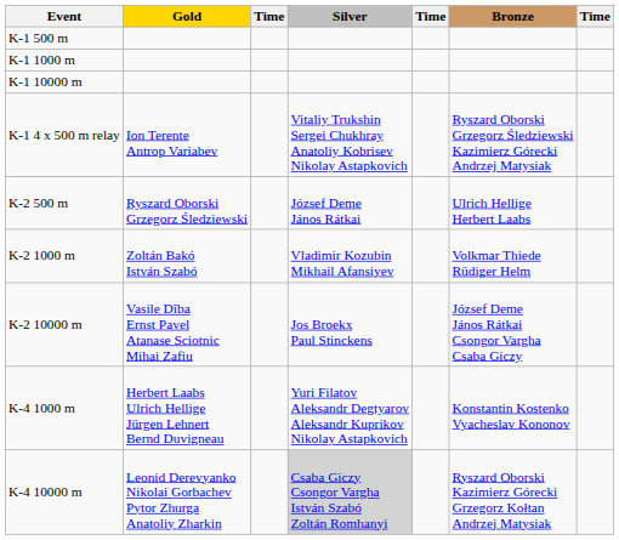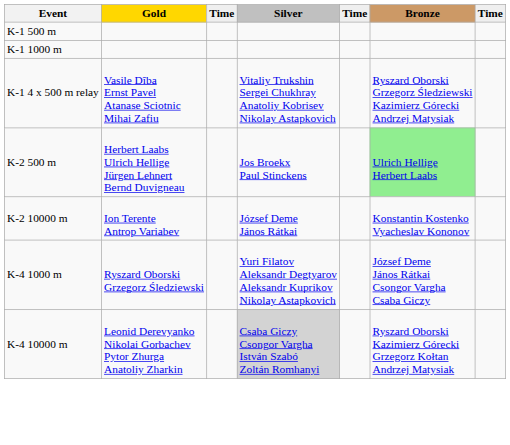 <table class="wikitable">
 <tr>
 <th>Event</th>
 <td align=center bgcolor="gold"><strong>Gold</strong></td>
 <td align=center bgcolor="EFEFEF"><strong>Time</strong></td>
 <td align=center bgcolor="silver"><strong>Silver</strong></td>
 <td align=center bgcolor="EFEFEF"><strong>Time</strong></td>
 <td align=center bgcolor="CC9966"><strong>Bronze</strong></td>
 <td align=center bgcolor="EFEFEF"><strong>Time</strong></td>
 </tr>
 <tr>
 <td>K-1 500 m</td>
 <td></td>
 <td></td>
 <td></td>
 <td></td>
 <td></td>
 <td></td>
 </tr>
 <tr>
 <td>K-1 1000 m</td>
 <td></td>
 <td></td>
 <td></td>
 <td></td>
 <td></td>
 <td></td>
 </tr>
 <tr>
-<td>K-1 10000 m</td>
-<td></td>
-<td></td>
-<td></td>
-<td></td>
-<td></td>
-<td></td>
-</tr>
-<tr>
 <td>K-1 4 x 500 m relay</td>
-<td><br><a href='#'>Ion Terente</a><br><a href='#'>Antrop Variabev</a></td>
+<td><br><a href='#'>Vasile Dîba</a><br><a href='#'>Ernst Pavel</a><br><a href='#'>Atanase Sciotnic</a><br><a href='#'>Mihai Zafiu</a></td>
 <td></td>
 <td><br><a href='#'>Vitaliy Trukshin</a><br><a href='#'>Sergei Chukhray</a><br><a href='#'>Anatoliy Kobrisev</a><br><a href='#'>Nikolay Astapkovich</a></td>
 <td></td>
 <td><br><a href='#'>Ryszard Oborski</a><br><a href='#'>Grzegorz Śledziewski</a><br><a href='#'>Kazimierz Górecki</a><br><a href='#'>Andrzej Matysiak</a></td>
 <td></td>
 </tr>
 <tr>
 <td>K-2 500 m</td>
-<td><br><a href='#'>Ryszard Oborski</a><br><a href='#'>Grzegorz Śledziewski</a></td>
+<td><br><a href='#'>Herbert Laabs</a><br><a href='#'>Ulrich Hellige</a><br><a href='#'>Jürgen Lehnert</a><br><a href='#'>Bernd Duvigneau</a></td>
 <td></td>
-<td><br><a href='#'>József Deme</a><br><a href='#'>János Rátkai</a></td>
+<td><br><a href='#'>Jos Broekx</a><br><a href='#'>Paul Stinckens</a></td>
 <td></td>
-<td><br><a href='#'>Ulrich Hellige</a><br><a href='#'>Herbert Laabs</a></td>
-<td></td>
-</tr>
-<tr>
-<td>K-2 1000 m</td>
-<td><br><a href='#'>Zoltán Bakó</a><br><a href='#'>István Szabó</a></td>
-<td></td>
-<td><br><a href='#'>Vladimir Kozubin</a><br><a href='#'>Mikhail Afansiyev</a></td>
-<td></td>
-<td><br><a href='#'>Volkmar Thiede</a><br><a href='#'>Rüdiger Helm</a></td>
+<td style="background: lightgreen;"><br><a href='#'>Ulrich Hellige</a><br><a href='#'>Herbert Laabs</a></td>
 <td></td>
 </tr>
 <tr>
 <td>K-2 10000 m</td>
-<td><br><a href='#'>Vasile Dîba</a><br><a href='#'>Ernst Pavel</a><br><a href='#'>Atanase Sciotnic</a><br><a href='#'>Mihai Zafiu</a></td>
+<td><br><a href='#'>Ion Terente</a><br><a href='#'>Antrop Variabev</a></td>
 <td></td>
-<td><br><a href='#'>Jos Broekx</a><br><a href='#'>Paul Stinckens</a></td>
+<td><br><a href='#'>József Deme</a><br><a href='#'>János Rátkai</a></td>
 <td></td>
-<td><br><a href='#'>József Deme</a><br><a href='#'>János Rátkai</a><br><a href='#'>Csongor Vargha</a><br><a href='#'>Csaba Giczy</a></td>
+<td><br><a href='#'>Konstantin Kostenko</a><br><a href='#'>Vyacheslav Kononov</a></td>
 <td></td>
 </tr>
 <tr>
 <td>K-4 1000 m</td>
-<td><br><a href='#'>Herbert Laabs</a><br><a href='#'>Ulrich Hellige</a><br><a href='#'>Jürgen Lehnert</a><br><a href='#'>Bernd Duvigneau</a></td>
+<td><br><a href='#'>Ryszard Oborski</a><br><a href='#'>Grzegorz Śledziewski</a></td>
 <td></td>
 <td><br><a href='#'>Yuri Filatov</a><br><a href='#'>Aleksandr Degtyarov</a><br><a href='#'>Aleksandr Kuprikov</a><br><a href='#'>Nikolay Astapkovich</a></td>
 <td></td>
-<td><br><a href='#'>Konstantin Kostenko</a><br><a href='#'>Vyacheslav Kononov</a></td>
+<td><br><a href='#'>József Deme</a><br><a href='#'>János Rátkai</a><br><a href='#'>Csongor Vargha</a><br><a href='#'>Csaba Giczy</a></td>
 <td></td>
 </tr>
 <tr>
 <td>K-4 10000 m</td>
 <td><br><a href='#'>Leonid Derevyanko</a><br><a href='#'>Nikolai Gorbachev</a><br><a href='#'>Pytor Zhurga</a><br><a href='#'>Anatoliy Zharkin</a></td>
 <td></td>
 <td style="background: lightgrey;"><br><a href='#'>Csaba Giczy</a><br><a href='#'>Csongor Vargha</a><br><a href='#'>István Szabó</a><br><a href='#'>Zoltán Romhanyi</a></td>
 <td></td>
 <td><br><a href='#'>Ryszard Oborski</a><br><a href='#'>Kazimierz Górecki</a><br><a href='#'>Grzegorz Kołtan</a><br><a href='#'>Andrzej Matysiak</a></td>
 <td></td>
 </tr>
 </table>
